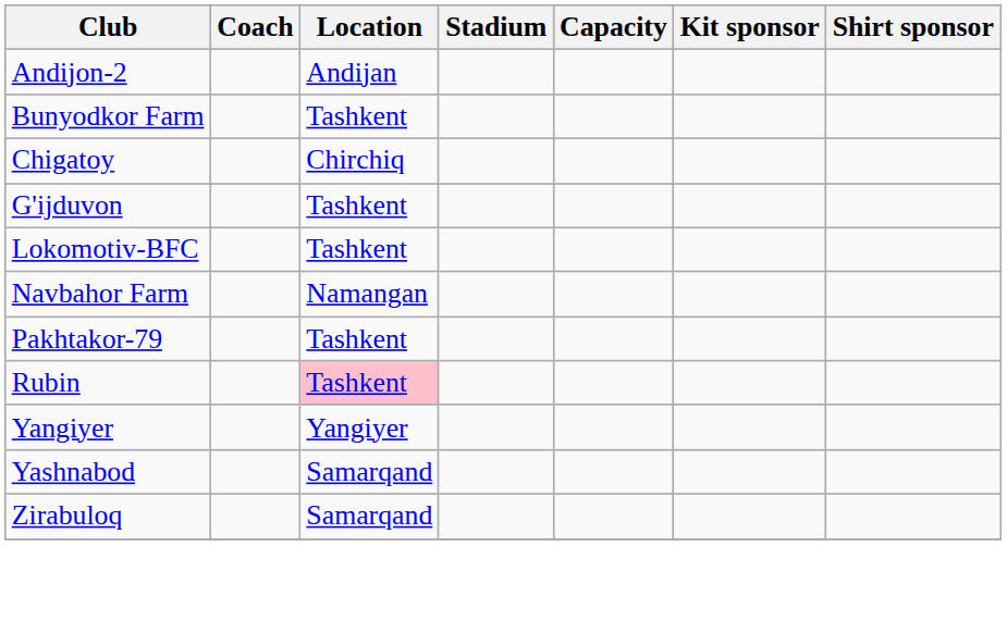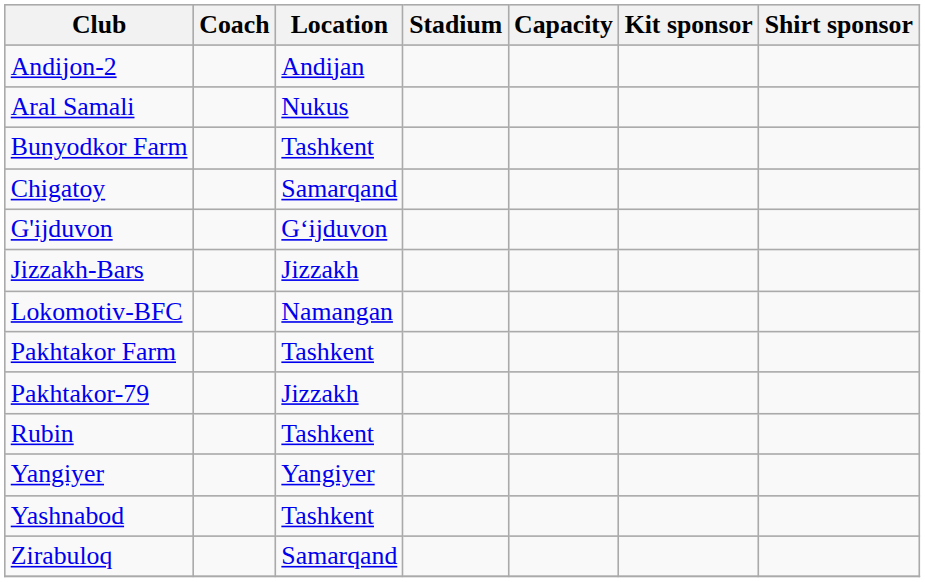 <table class="wikitable sortable" style="text-align: left;">
 <tr>
 <th>Club</th>
 <th>Coach</th>
 <th>Location</th>
 <th>Stadium</th>
 <th>Capacity</th>
 <th>Kit sponsor</th>
 <th>Shirt sponsor</th>
 </tr>
 <tr>
 <td><a href='#'>Andijon-2</a></td>
 <td></td>
 <td><a href='#'>Andijan</a></td>
 <td></td>
 <td></td>
 <td></td>
 <td></td>
 </tr>
 <tr>
+<td><a href='#'>Aral Samali</a></td>
+<td></td>
+<td><a href='#'>Nukus</a></td>
+<td></td>
+<td></td>
+<td></td>
+<td></td>
+</tr>
+<tr>
 <td><a href='#'>Bunyodkor Farm</a></td>
 <td></td>
 <td><a href='#'>Tashkent</a></td>
 <td></td>
 <td></td>
 <td></td>
 <td></td>
 </tr>
 <tr>
 <td><a href='#'>Chigatoy</a></td>
 <td></td>
-<td><a href='#'>Chirchiq</a></td>
+<td><a href='#'>Samarqand</a></td>
 <td></td>
 <td></td>
 <td></td>
 <td></td>
 </tr>
 <tr>
 <td><a href='#'>G'ijduvon</a></td>
 <td></td>
-<td><a href='#'>Tashkent</a></td>
+<td><a href='#'>Gʻijduvon</a></td>
+<td></td>
+<td></td>
+<td></td>
+<td></td>
+</tr>
+<tr>
+<td><a href='#'>Jizzakh-Bars</a></td>
+<td></td>
+<td><a href='#'>Jizzakh</a></td>
 <td></td>
 <td></td>
 <td></td>
 <td></td>
 </tr>
 <tr>
 <td><a href='#'>Lokomotiv-BFC</a></td>
 <td></td>
-<td><a href='#'>Tashkent</a></td>
+<td><a href='#'>Namangan</a></td>
 <td></td>
 <td></td>
 <td></td>
 <td></td>
 </tr>
 <tr>
-<td><a href='#'>Navbahor Farm</a></td>
+<td><a href='#'>Pakhtakor Farm</a></td>
 <td></td>
-<td><a href='#'>Namangan</a></td>
+<td><a href='#'>Tashkent</a></td>
 <td></td>
 <td></td>
 <td></td>
 <td></td>
 </tr>
 <tr>
 <td><a href='#'>Pakhtakor-79</a></td>
 <td></td>
-<td><a href='#'>Tashkent</a></td>
+<td><a href='#'>Jizzakh</a></td>
 <td></td>
 <td></td>
 <td></td>
 <td></td>
 </tr>
 <tr>
 <td><a href='#'>Rubin</a></td>
 <td></td>
-<td style="background: pink;"><a href='#'>Tashkent</a></td>
+<td><a href='#'>Tashkent</a></td>
 <td></td>
 <td></td>
 <td></td>
 <td></td>
 </tr>
 <tr>
 <td><a href='#'>Yangiyer</a></td>
 <td></td>
 <td><a href='#'>Yangiyer</a></td>
 <td></td>
 <td></td>
 <td></td>
 <td></td>
 </tr>
 <tr>
 <td><a href='#'>Yashnabod</a></td>
 <td></td>
-<td><a href='#'>Samarqand</a></td>
+<td><a href='#'>Tashkent</a></td>
 <td></td>
 <td></td>
 <td></td>
 <td></td>
 </tr>
 <tr>
 <td><a href='#'>Zirabuloq</a></td>
 <td></td>
 <td><a href='#'>Samarqand</a></td>
 <td></td>
 <td></td>
 <td></td>
 <td></td>
 </tr>
 <tr>
 </tr>
 </table>
